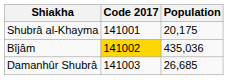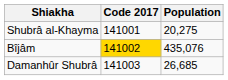 <table class="wikitable">
 <tr>
 <th colspan="1" rowspan="1">Shiakha</th>
 <th colspan="1" rowspan="1">Code 2017</th>
 <th colspan="1" rowspan="1">Population</th>
 </tr>
 <tr>
 <td>Shubrâ al-Khayma</td>
 <td>141001</td>
-<td>20,175</td>
+<td>20,275</td>
 </tr>
 <tr>
 <td>Bîjâm</td>
 <td style="background: gold;">141002</td>
-<td>435,036</td>
+<td>435,076</td>
 </tr>
 <tr>
 <td>Damanhûr Shubrâ</td>
 <td>141003</td>
 <td>26,685</td>
 </tr>
 </table>
